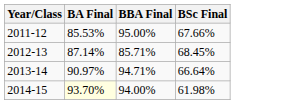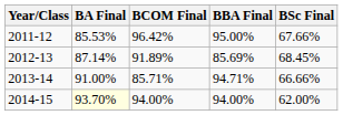 <table class="wikitable">
 <tr>
 <th>Year/Class</th>
 <th>BA Final</th>
+<th>BCOM Final</th>
 <th>BBA Final</th>
 <th>BSc Final</th>
 </tr>
 <tr>
 <td>2011-12</td>
 <td>85.53%</td>
+<td>96.42%</td>
 <td>95.00%</td>
 <td>67.66%</td>
 </tr>
 <tr>
 <td>2012-13</td>
 <td>87.14%</td>
-<td>85.71%</td>
+<td>91.89%</td>
+<td>85.69%</td>
 <td>68.45%</td>
 </tr>
 <tr>
 <td>2013-14</td>
-<td>90.97%</td>
+<td>91.00%</td>
+<td>85.71%</td>
 <td>94.71%</td>
-<td>66.64%</td>
+<td>66.66%</td>
 </tr>
 <tr>
 <td>2014-15</td>
 <td style="background: lightyellow;">93.70%</td>
 <td>94.00%</td>
-<td>61.98%</td>
+<td>94.00%</td>
+<td>62.00%</td>
 </tr>
 </table>
